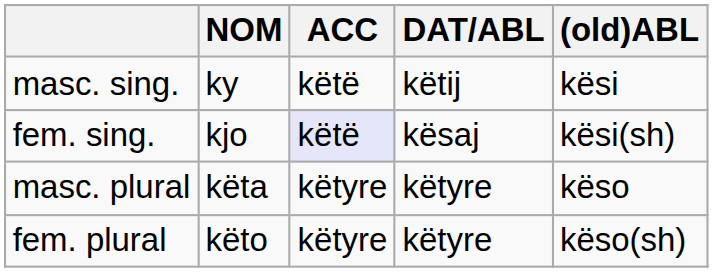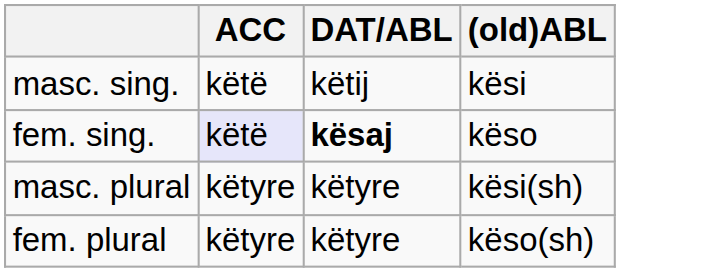 <table class="wikitable">
 <tr>
 <th></th>
-<th>NOM</th>
 <th>ACC</th>
 <th>DAT/ABL</th>
 <th>(old)ABL</th>
 </tr>
 <tr>
 <td>masc. sing.</td>
-<td>ky</td>
 <td>këtë</td>
 <td>këtij</td>
 <td>kësi</td>
 </tr>
 <tr>
 <td>fem. sing.</td>
-<td>kjo</td>
 <td style="background: lavender;">këtë</td>
-<td>kësaj</td>
+<td><strong>kësaj</strong></td>
+<td>këso</td>
+</tr>
+<tr>
+<td>masc. plural</td>
+<td>këtyre</td>
+<td>këtyre</td>
 <td>kësi(sh)</td>
 </tr>
 <tr>
-<td>masc. plural</td>
-<td>këta</td>
-<td>këtyre</td>
-<td>këtyre</td>
-<td>këso</td>
-</tr>
-<tr>
 <td>fem. plural</td>
-<td>këto</td>
 <td>këtyre</td>
 <td>këtyre</td>
 <td>këso(sh)</td>
 </tr>
 </table>
